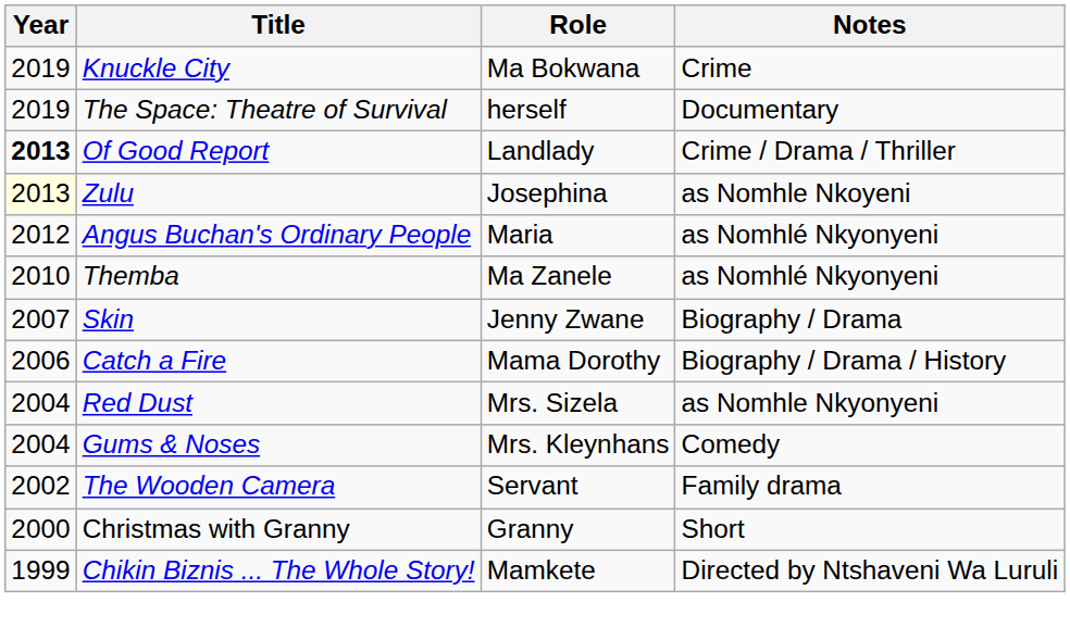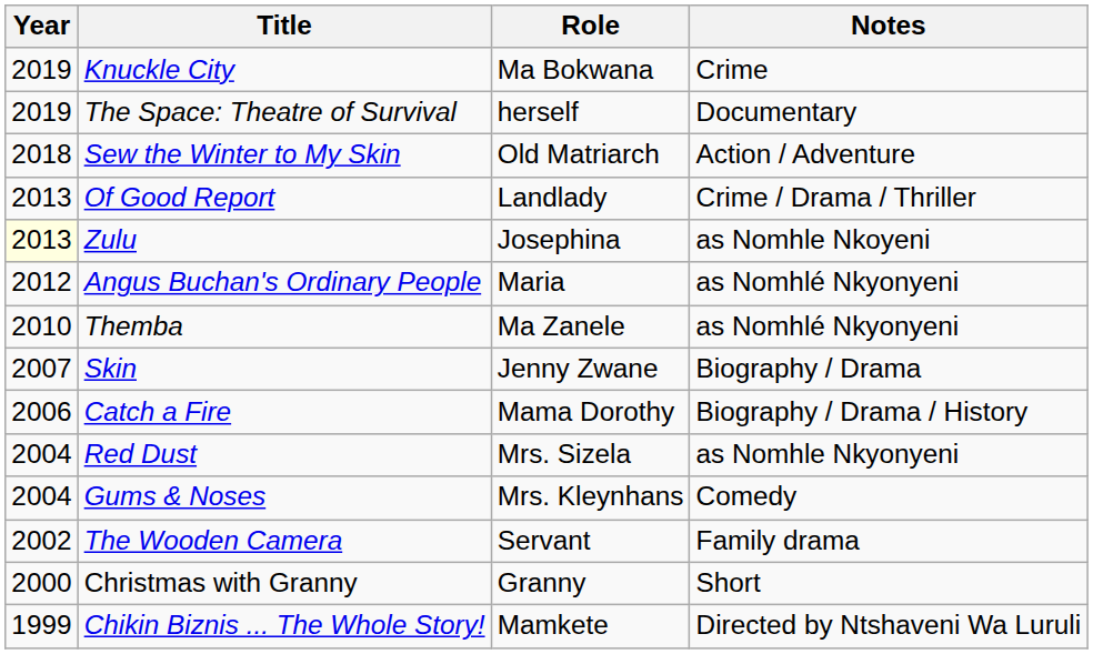 <table class="wikitable sortable">
 <tr>
 <th>Year</th>
 <th>Title</th>
 <th>Role</th>
 <th>Notes</th>
 </tr>
 <tr>
 <td>2019</td>
 <td><em><a href='#'>Knuckle City</a></em></td>
 <td>Ma Bokwana</td>
 <td>Crime</td>
 </tr>
 <tr>
 <td>2019</td>
 <td><em>The Space: Theatre of Survival</em></td>
 <td>herself</td>
 <td>Documentary</td>
 </tr>
 <tr>
-<td><strong>2013</strong></td>
+<td>2018</td>
+<td><em><a href='#'>Sew the Winter to My Skin</a></em></td>
+<td>Old Matriarch</td>
+<td>Action / Adventure</td>
+</tr>
+<tr>
+<td>2013</td>
 <td><em><a href='#'>Of Good Report</a></em></td>
 <td>Landlady</td>
 <td>Crime / Drama / Thriller</td>
 </tr>
 <tr>
 <td style="background: lightyellow;">2013</td>
 <td><em><a href='#'>Zulu</a></em></td>
 <td>Josephina</td>
 <td>as Nomhle Nkoyeni</td>
 </tr>
 <tr>
 <td>2012</td>
 <td><em><a href='#'>Angus Buchan's Ordinary People</a></em></td>
 <td>Maria</td>
 <td>as Nomhlé Nkyonyeni</td>
 </tr>
 <tr>
 <td>2010</td>
 <td><em>Themba</em></td>
 <td>Ma Zanele</td>
 <td>as Nomhlé Nkyonyeni</td>
 </tr>
 <tr>
 <td>2007</td>
 <td><em><a href='#'>Skin</a></em></td>
 <td>Jenny Zwane</td>
 <td>Biography / Drama</td>
 </tr>
 <tr>
 <td>2006</td>
 <td><em><a href='#'>Catch a Fire</a></em></td>
 <td>Mama Dorothy</td>
 <td>Biography / Drama / History</td>
 </tr>
 <tr>
 <td>2004</td>
 <td><em><a href='#'>Red Dust</a></em></td>
 <td>Mrs. Sizela</td>
 <td>as Nomhle Nkyonyeni</td>
 </tr>
 <tr>
 <td>2004</td>
 <td><em><a href='#'>Gums & Noses</a></em></td>
 <td>Mrs. Kleynhans</td>
 <td>Comedy</td>
 </tr>
 <tr>
 <td>2002</td>
 <td><em><a href='#'>The Wooden Camera</a></em></td>
 <td>Servant</td>
 <td>Family drama</td>
 </tr>
 <tr>
 <td>2000</td>
 <td>Christmas with Granny</td>
 <td>Granny</td>
 <td>Short</td>
 </tr>
 <tr>
 <td>1999</td>
 <td><em><a href='#'>Chikin Biznis ... The Whole Story!</a></em></td>
 <td>Mamkete</td>
 <td>Directed by Ntshaveni Wa Luruli</td>
 </tr>
 </table>
